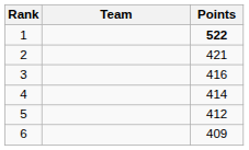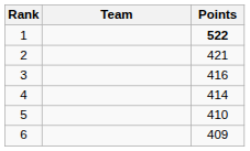 <table class="wikitable" style="text-align:center;">
 <tr>
 <th width=40>Rank</th>
 <th width=180>Team</th>
 <th width=60>Points</th>
 </tr>
 <tr>
 <td>1</td>
 <td align=left></td>
 <td><strong>522</strong></td>
 </tr>
 <tr>
 <td>2</td>
 <td align=left></td>
 <td>421</td>
 </tr>
 <tr>
 <td>3</td>
 <td align=left></td>
 <td>416</td>
 </tr>
 <tr>
 <td>4</td>
 <td align=left></td>
 <td>414</td>
 </tr>
 <tr>
 <td>5</td>
 <td align=left></td>
-<td>412</td>
+<td>410</td>
 </tr>
 <tr>
 <td>6</td>
 <td align=left></td>
 <td>409</td>
 </tr>
 </table>
